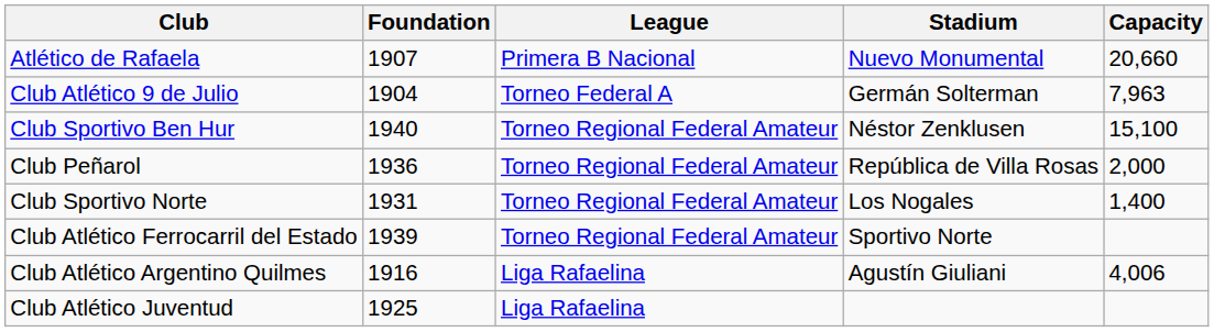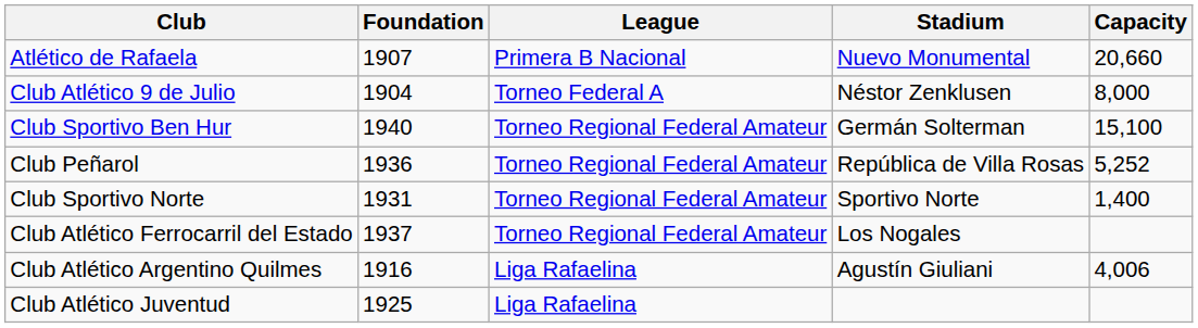 <table class="wikitable sortable">
 <tr>
 <th>Club</th>
 <th>Foundation</th>
 <th>League</th>
 <th>Stadium</th>
 <th>Capacity</th>
 </tr>
 <tr>
 <td><a href='#'>Atlético de Rafaela</a></td>
 <td>1907</td>
 <td><a href='#'>Primera B Nacional</a></td>
 <td><a href='#'>Nuevo Monumental</a></td>
 <td>20,660</td>
 </tr>
 <tr>
 <td><a href='#'>Club Atlético 9 de Julio</a></td>
 <td>1904</td>
 <td><a href='#'>Torneo Federal A</a></td>
-<td>Germán Solterman</td>
-<td>7,963</td>
+<td>Néstor Zenklusen</td>
+<td>8,000</td>
 </tr>
 <tr>
 <td><a href='#'>Club Sportivo Ben Hur</a></td>
 <td>1940</td>
 <td><a href='#'>Torneo Regional Federal Amateur</a></td>
-<td>Néstor Zenklusen</td>
+<td>Germán Solterman</td>
 <td>15,100</td>
 </tr>
 <tr>
 <td>Club Peñarol</td>
 <td>1936</td>
 <td><a href='#'>Torneo Regional Federal Amateur</a></td>
 <td>República de Villa Rosas</td>
-<td>2,000</td>
+<td>5,252</td>
 </tr>
 <tr>
 <td>Club Sportivo Norte</td>
 <td>1931</td>
 <td><a href='#'>Torneo Regional Federal Amateur</a></td>
-<td>Los Nogales</td>
+<td>Sportivo Norte</td>
 <td>1,400</td>
 </tr>
 <tr>
 <td>Club Atlético Ferrocarril del Estado</td>
-<td>1939</td>
+<td>1937</td>
 <td><a href='#'>Torneo Regional Federal Amateur</a></td>
-<td>Sportivo Norte</td>
+<td>Los Nogales</td>
 <td></td>
 </tr>
 <tr>
 <td>Club Atlético Argentino Quilmes</td>
 <td>1916</td>
 <td><a href='#'>Liga Rafaelina</a></td>
 <td>Agustín Giuliani</td>
 <td>4,006</td>
 </tr>
 <tr>
 <td>Club Atlético Juventud</td>
 <td>1925</td>
 <td><a href='#'>Liga Rafaelina</a></td>
 <td></td>
 <td></td>
 </tr>
 </table>
